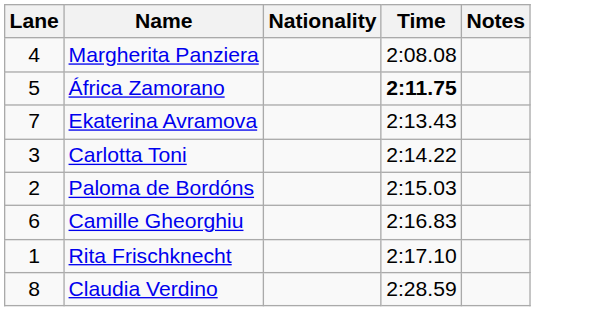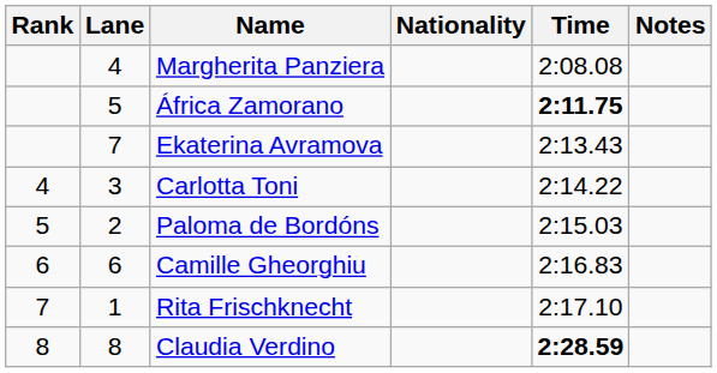 <table class="wikitable sortable" style="text-align:center">
 <tr>
+<th>Rank</th>
 <th>Lane</th>
 <th>Name</th>
 <th>Nationality</th>
 <th>Time</th>
 <th>Notes</th>
 </tr>
 <tr>
+<td></td>
 <td>4</td>
 <td align="left"><a href='#'>Margherita Panziera</a></td>
 <td align="left"></td>
 <td>2:08.08</td>
 <td></td>
 </tr>
 <tr>
+<td></td>
 <td>5</td>
 <td align="left"><a href='#'>África Zamorano</a></td>
 <td align="left"></td>
 <td><strong>2:11.75</strong></td>
 <td></td>
 </tr>
 <tr>
+<td></td>
 <td>7</td>
 <td align="left"><a href='#'>Ekaterina Avramova</a></td>
 <td align="left"></td>
 <td>2:13.43</td>
 <td></td>
 </tr>
 <tr>
+<td>4</td>
 <td>3</td>
 <td align="left"><a href='#'>Carlotta Toni</a></td>
 <td align="left"></td>
 <td>2:14.22</td>
 <td></td>
 </tr>
 <tr>
+<td>5</td>
 <td>2</td>
 <td align="left"><a href='#'>Paloma de Bordóns</a></td>
 <td align="left"></td>
 <td>2:15.03</td>
 <td></td>
 </tr>
 <tr>
 <td>6</td>
+<td>6</td>
 <td align="left"><a href='#'>Camille Gheorghiu</a></td>
 <td align="left"></td>
 <td>2:16.83</td>
 <td></td>
 </tr>
 <tr>
+<td>7</td>
 <td>1</td>
 <td align="left"><a href='#'>Rita Frischknecht</a></td>
 <td align="left"></td>
 <td>2:17.10</td>
 <td></td>
 </tr>
 <tr>
 <td>8</td>
+<td>8</td>
 <td align="left"><a href='#'>Claudia Verdino</a></td>
 <td align="left"></td>
-<td>2:28.59</td>
+<td><strong>2:28.59</strong></td>
 <td></td>
 </tr>
 </table>
